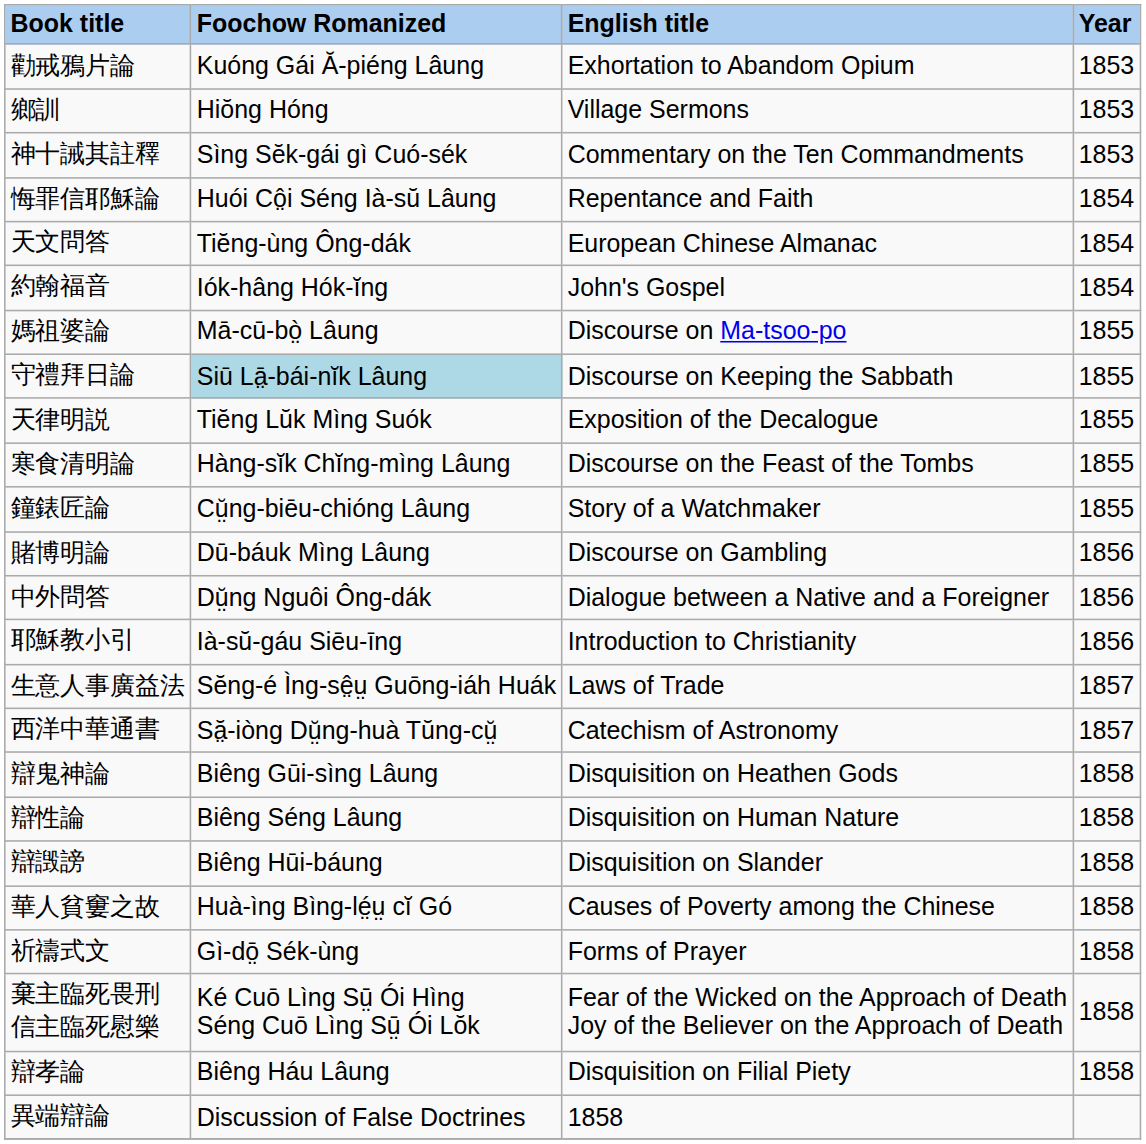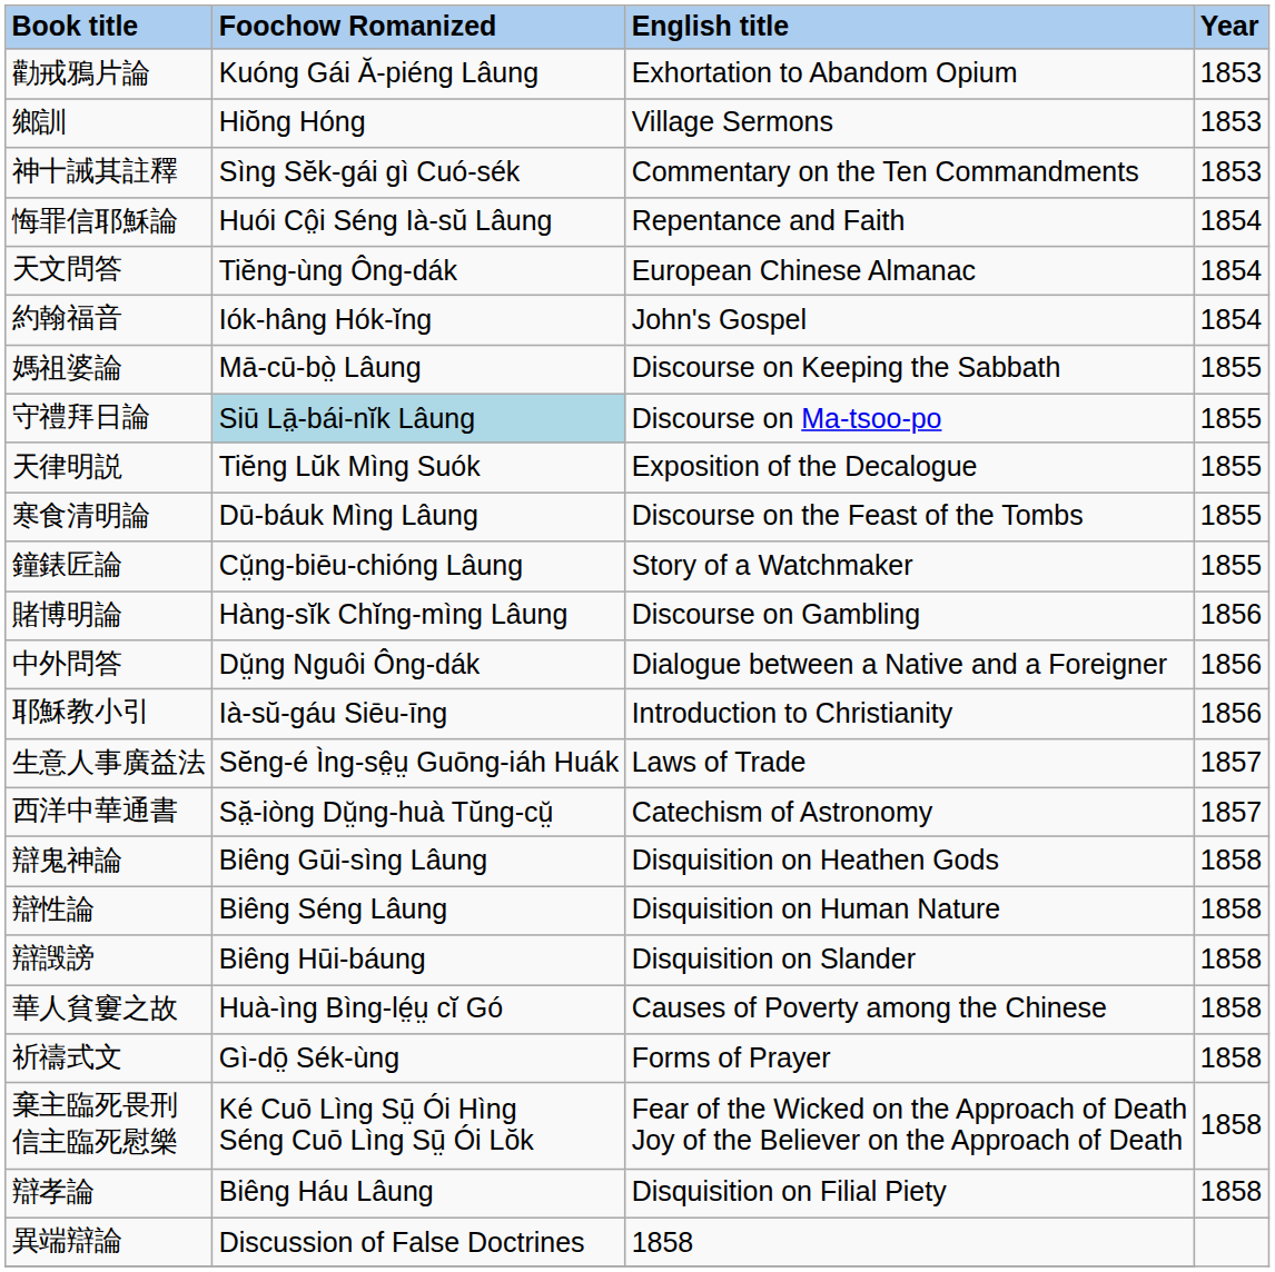 <table class="wikitable">
 <tr>
 <td bgcolor="#ABCDEF"><strong>Book title</strong></td>
 <td bgcolor="#ABCDEF"><strong>Foochow Romanized</strong></td>
 <td bgcolor="#ABCDEF"><strong>English title</strong></td>
 <td bgcolor="#ABCDEF"><strong>Year</strong></td>
 </tr>
 <tr>
 <td>勸戒鴉片論</td>
 <td>Kuóng Gái Ă-piéng Lâung</td>
 <td>Exhortation to Abandom Opium</td>
 <td>1853</td>
 </tr>
 <tr>
 <td>鄉訓</td>
 <td>Hiŏng Hóng</td>
 <td>Village Sermons</td>
 <td>1853</td>
 </tr>
 <tr>
 <td>神十誡其註釋</td>
 <td>Sìng Sĕk-gái gì Cuó-sék</td>
 <td>Commentary on the Ten Commandments</td>
 <td>1853</td>
 </tr>
 <tr>
 <td>悔罪信耶穌論</td>
 <td>Huói Cô̤i Séng Ià-sŭ Lâung</td>
 <td>Repentance and Faith</td>
 <td>1854</td>
 </tr>
 <tr>
 <td>天文問答</td>
 <td>Tiĕng-ùng Ông-dák</td>
 <td>European Chinese Almanac</td>
 <td>1854</td>
 </tr>
 <tr>
 <td>約翰福音</td>
 <td>Iók-hâng Hók-ĭng</td>
 <td>John's Gospel</td>
 <td>1854</td>
 </tr>
 <tr>
 <td>媽祖婆論</td>
 <td>Mā-cū-bò̤ Lâung</td>
-<td>Discourse on <a href='#'>Ma-tsoo-po</a></td>
+<td>Discourse on Keeping the Sabbath</td>
 <td>1855</td>
 </tr>
 <tr>
 <td>守禮拜日論</td>
 <td style="background: lightblue;">Siū Lā̤-bái-nĭk Lâung</td>
-<td>Discourse on Keeping the Sabbath</td>
+<td>Discourse on <a href='#'>Ma-tsoo-po</a></td>
 <td>1855</td>
 </tr>
 <tr>
 <td>天律明説</td>
 <td>Tiĕng Lŭk Mìng Suók</td>
 <td>Exposition of the Decalogue</td>
 <td>1855</td>
 </tr>
 <tr>
 <td>寒食清明論</td>
-<td>Hàng-sĭk Chĭng-mìng Lâung</td>
+<td>Dū-báuk Mìng Lâung</td>
 <td>Discourse on the Feast of the Tombs</td>
 <td>1855</td>
 </tr>
 <tr>
 <td>鐘錶匠論</td>
 <td>Cṳ̆ng-biēu-chióng Lâung</td>
 <td>Story of a Watchmaker</td>
 <td>1855</td>
 </tr>
 <tr>
 <td>賭博明論</td>
-<td>Dū-báuk Mìng Lâung</td>
+<td>Hàng-sĭk Chĭng-mìng Lâung</td>
 <td>Discourse on Gambling</td>
 <td>1856</td>
 </tr>
 <tr>
 <td>中外問答</td>
 <td>Dṳ̆ng Nguôi Ông-dák</td>
 <td>Dialogue between a Native and a Foreigner</td>
 <td>1856</td>
 </tr>
 <tr>
 <td>耶穌教小引</td>
 <td>Ià-sŭ-gáu Siēu-īng</td>
 <td>Introduction to Christianity</td>
 <td>1856</td>
 </tr>
 <tr>
 <td>生意人事廣益法</td>
 <td>Sĕng-é Ìng-sê̤ṳ Guōng-iáh Huák</td>
 <td>Laws of Trade</td>
 <td>1857</td>
 </tr>
 <tr>
 <td>西洋中華通書</td>
 <td>Să̤-iòng Dṳ̆ng-huà Tŭng-cṳ̆</td>
 <td>Catechism of Astronomy</td>
 <td>1857</td>
 </tr>
 <tr>
 <td>辯鬼神論</td>
 <td>Biêng Gūi-sìng Lâung</td>
 <td>Disquisition on Heathen Gods</td>
 <td>1858</td>
 </tr>
 <tr>
 <td>辯性論</td>
 <td>Biêng Séng Lâung</td>
 <td>Disquisition on Human Nature</td>
 <td>1858</td>
 </tr>
 <tr>
 <td>辯譭謗</td>
 <td>Biêng Hūi-báung</td>
 <td>Disquisition on Slander</td>
 <td>1858</td>
 </tr>
 <tr>
 <td>華人貧窶之故</td>
 <td>Huà-ìng Bìng-lé̤ṳ cĭ Gó</td>
 <td>Causes of Poverty among the Chinese</td>
 <td>1858</td>
 </tr>
 <tr>
 <td>祈禱式文</td>
 <td>Gì-dō̤ Sék-ùng</td>
 <td>Forms of Prayer</td>
 <td>1858</td>
 </tr>
 <tr>
 <td>棄主臨死畏刑<br>信主臨死慰樂</td>
 <td>Ké Cuō Lìng Sṳ̄ Ói Hìng<br>Séng Cuō Lìng Sṳ̄ Ói Lŏk</td>
 <td>Fear of the Wicked on the Approach of Death<br>Joy of the Believer on the Approach of Death</td>
 <td>1858</td>
 </tr>
 <tr>
 <td>辯孝論</td>
 <td>Biêng Háu Lâung</td>
 <td>Disquisition on Filial Piety</td>
 <td>1858</td>
 </tr>
 <tr>
 <td>異端辯論</td>
 <td Ê-duăng Biêng-lâung>Discussion of False Doctrines</td>
 <td>1858</td>
 </tr>
 <tr>
 </tr>
 </table>
